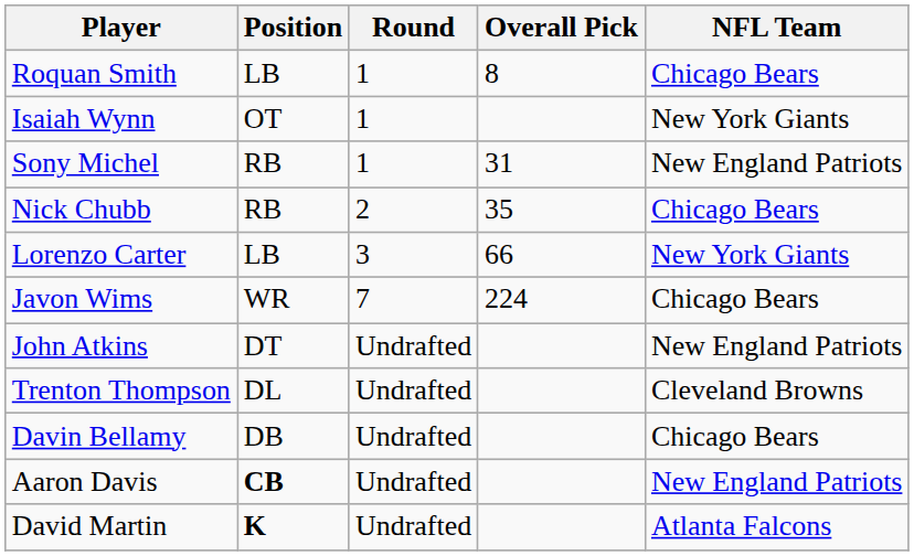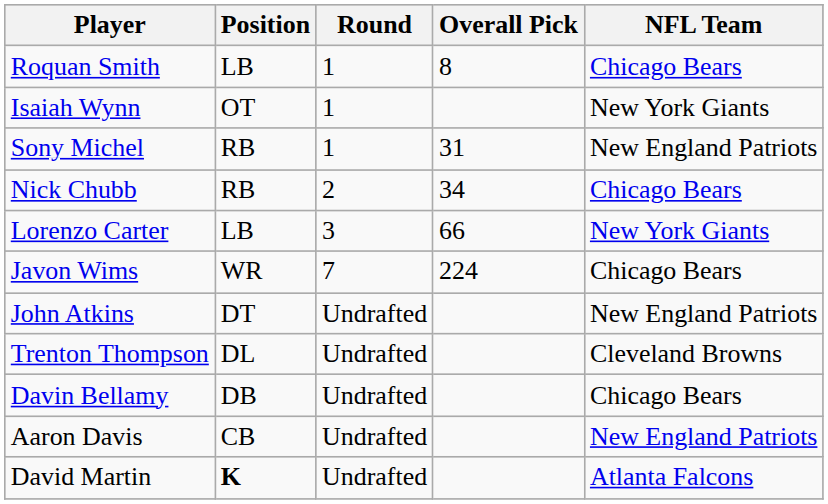 <table class="wikitable">
 <tr>
 <th style=>Player</th>
 <th style=>Position</th>
 <th style=>Round</th>
 <th style=>Overall Pick</th>
 <th style=>NFL Team</th>
 </tr>
 <tr>
 <td><a href='#'>Roquan Smith</a></td>
 <td>LB</td>
 <td>1</td>
 <td>8</td>
 <td><a href='#'>Chicago Bears</a></td>
 </tr>
 <tr>
 <td><a href='#'>Isaiah Wynn</a></td>
 <td>OT</td>
 <td>1</td>
 <td></td>
 <td>New York Giants</td>
 </tr>
 <tr>
 <td><a href='#'>Sony Michel</a></td>
 <td>RB</td>
 <td>1</td>
 <td>31</td>
 <td>New England Patriots</td>
 </tr>
 <tr>
 <td><a href='#'>Nick Chubb</a></td>
 <td>RB</td>
 <td>2</td>
-<td>35</td>
+<td>34</td>
 <td><a href='#'>Chicago Bears</a></td>
 </tr>
 <tr>
 <td><a href='#'>Lorenzo Carter</a></td>
 <td>LB</td>
 <td>3</td>
 <td>66</td>
 <td><a href='#'>New York Giants</a></td>
 </tr>
 <tr>
 <td><a href='#'>Javon Wims</a></td>
 <td>WR</td>
 <td>7</td>
 <td>224</td>
 <td>Chicago Bears</td>
 </tr>
 <tr>
 <td><a href='#'>John Atkins</a></td>
 <td>DT</td>
 <td>Undrafted</td>
 <td> </td>
 <td>New England Patriots</td>
 </tr>
 <tr>
 <td><a href='#'>Trenton Thompson</a></td>
 <td>DL</td>
 <td>Undrafted</td>
 <td> </td>
 <td>Cleveland Browns</td>
 </tr>
 <tr>
 <td><a href='#'>Davin Bellamy</a></td>
 <td>DB</td>
 <td>Undrafted</td>
 <td> </td>
 <td>Chicago Bears</td>
 </tr>
 <tr>
 <td>Aaron Davis</td>
-<td><strong>CB</strong></td>
+<td>CB</td>
 <td>Undrafted</td>
 <td> </td>
 <td><a href='#'>New England Patriots</a></td>
 </tr>
 <tr>
 <td>David Martin</td>
 <td><strong>K</strong></td>
 <td>Undrafted</td>
 <td> </td>
 <td><a href='#'>Atlanta Falcons</a></td>
 </tr>
 </table>
